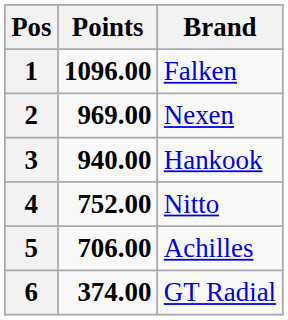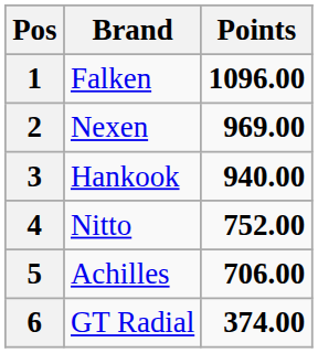 <table class="wikitable" style="font-size: 95%;">
 <tr>
 <th>Pos</th>
+<th>Brand</th>
 <th>Points</th>
-<th>Brand</th>
 </tr>
 <tr>
 <th>1</th>
+<td> <a href='#'>Falken</a></td>
 <td align="right"><strong>1096.00</strong></td>
-<td> <a href='#'>Falken</a></td>
 </tr>
 <tr>
 <th>2</th>
+<td> <a href='#'>Nexen</a></td>
 <td align="right"><strong>969.00</strong></td>
-<td> <a href='#'>Nexen</a></td>
 </tr>
 <tr>
 <th>3</th>
+<td> <a href='#'>Hankook</a></td>
 <td align="right"><strong>940.00</strong></td>
-<td> <a href='#'>Hankook</a></td>
 </tr>
 <tr>
 <th>4</th>
+<td> <a href='#'>Nitto</a></td>
 <td align="right"><strong>752.00</strong></td>
-<td> <a href='#'>Nitto</a></td>
 </tr>
 <tr>
 <th>5</th>
+<td> <a href='#'>Achilles</a></td>
 <td align="right"><strong>706.00</strong></td>
-<td> <a href='#'>Achilles</a></td>
 </tr>
 <tr>
 <th>6</th>
+<td> <a href='#'>GT Radial</a></td>
 <td align="right"><strong>374.00</strong></td>
-<td> <a href='#'>GT Radial</a></td>
 </tr>
 </table>
